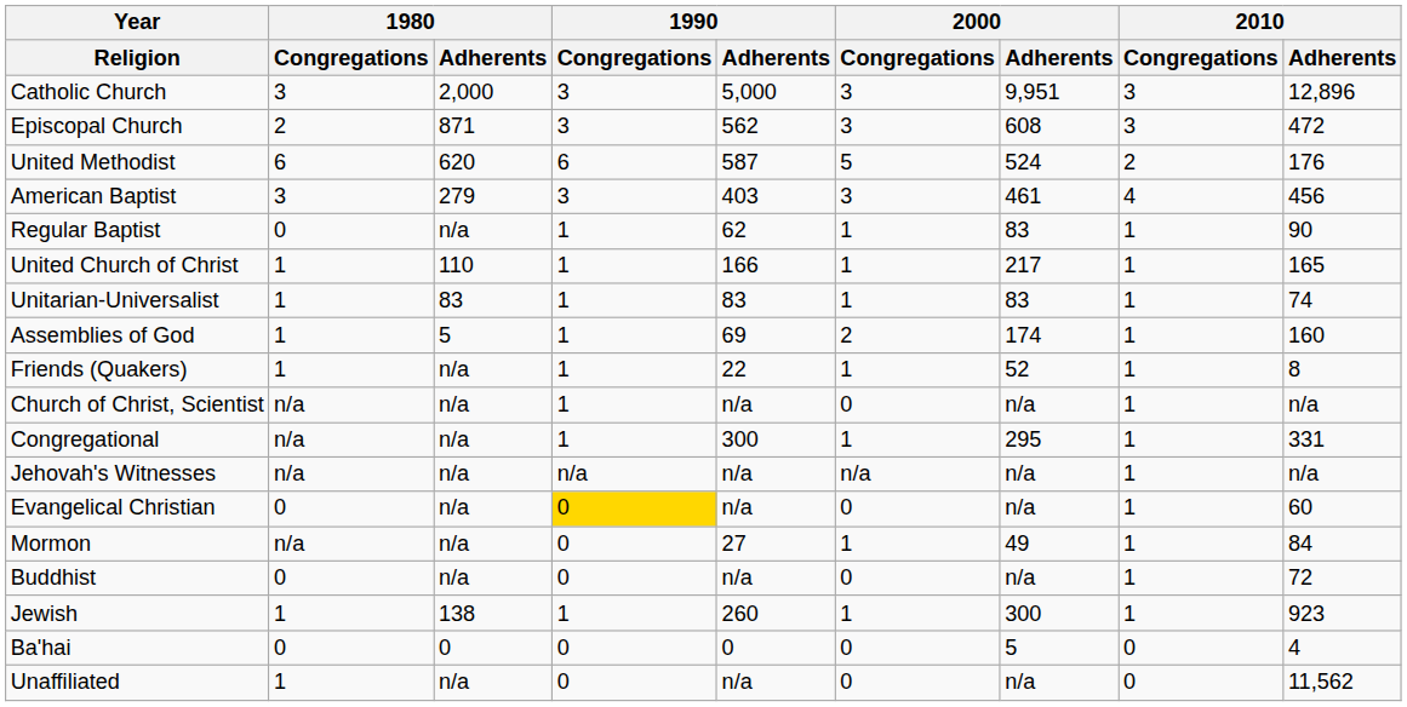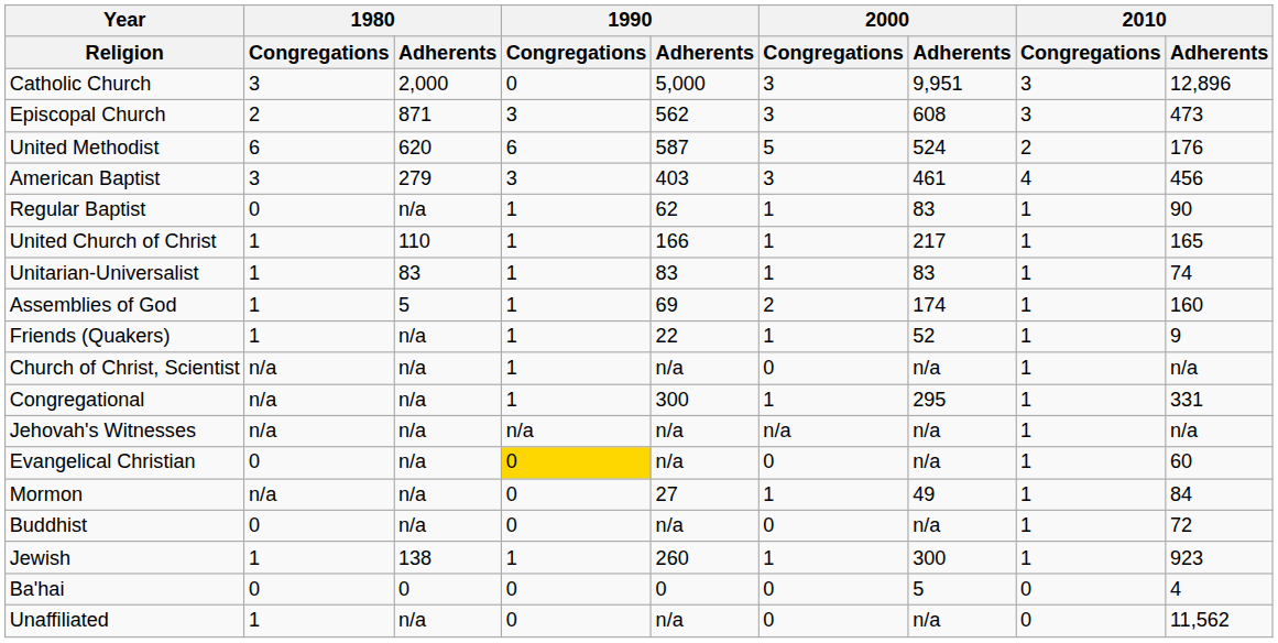 <table class="wikitable sortable">
 <tr>
 <th>Year</th>
 <th colspan="2">1980</th>
 <th colspan="2">1990</th>
 <th colspan="2">2000</th>
 <th colspan="2">2010</th>
 </tr>
 <tr>
 <th>Religion</th>
 <th>Congregations</th>
 <th>Adherents</th>
 <th>Congregations</th>
 <th>Adherents</th>
 <th>Congregations</th>
 <th>Adherents</th>
 <th>Congregations</th>
 <th>Adherents</th>
 </tr>
 <tr>
 <td>Catholic Church</td>
 <td>3</td>
 <td>2,000</td>
-<td>3</td>
+<td>0</td>
 <td>5,000</td>
 <td>3</td>
 <td>9,951</td>
 <td>3</td>
 <td>12,896</td>
 </tr>
 <tr>
 <td>Episcopal Church</td>
 <td>2</td>
 <td>871</td>
 <td>3</td>
 <td>562</td>
 <td>3</td>
 <td>608</td>
 <td>3</td>
-<td>472</td>
+<td>473</td>
 </tr>
 <tr>
 <td>United Methodist</td>
 <td>6</td>
 <td>620</td>
 <td>6</td>
 <td>587</td>
 <td>5</td>
 <td>524</td>
 <td>2</td>
 <td>176</td>
 </tr>
 <tr>
 <td>American Baptist</td>
 <td>3</td>
 <td>279</td>
 <td>3</td>
 <td>403</td>
 <td>3</td>
 <td>461</td>
 <td>4</td>
 <td>456</td>
 </tr>
 <tr>
 <td>Regular Baptist</td>
 <td>0</td>
 <td>n/a</td>
 <td>1</td>
 <td>62</td>
 <td>1</td>
 <td>83</td>
 <td>1</td>
 <td>90</td>
 </tr>
 <tr>
 <td>United Church of Christ</td>
 <td>1</td>
 <td>110</td>
 <td>1</td>
 <td>166</td>
 <td>1</td>
 <td>217</td>
 <td>1</td>
 <td>165</td>
 </tr>
 <tr>
 <td>Unitarian-Universalist</td>
 <td>1</td>
 <td>83</td>
 <td>1</td>
 <td>83</td>
 <td>1</td>
 <td>83</td>
 <td>1</td>
 <td>74</td>
 </tr>
 <tr>
 <td>Assemblies of God</td>
 <td>1</td>
 <td>5</td>
 <td>1</td>
 <td>69</td>
 <td>2</td>
 <td>174</td>
 <td>1</td>
 <td>160</td>
 </tr>
 <tr>
 <td>Friends (Quakers)</td>
 <td>1</td>
 <td>n/a</td>
 <td>1</td>
 <td>22</td>
 <td>1</td>
 <td>52</td>
 <td>1</td>
-<td>8</td>
+<td>9</td>
 </tr>
 <tr>
 <td>Church of Christ, Scientist</td>
 <td>n/a</td>
 <td>n/a</td>
 <td>1</td>
 <td>n/a</td>
 <td>0</td>
 <td>n/a</td>
 <td>1</td>
 <td>n/a</td>
 </tr>
 <tr>
 <td>Congregational</td>
 <td>n/a</td>
 <td>n/a</td>
 <td>1</td>
 <td>300</td>
 <td>1</td>
 <td>295</td>
 <td>1</td>
 <td>331</td>
 </tr>
 <tr>
 <td>Jehovah's Witnesses</td>
 <td>n/a</td>
 <td>n/a</td>
 <td>n/a</td>
 <td>n/a</td>
 <td>n/a</td>
 <td>n/a</td>
 <td>1</td>
 <td>n/a</td>
 </tr>
 <tr>
 <td>Evangelical Christian</td>
 <td>0</td>
 <td>n/a</td>
 <td style="background: gold;">0</td>
 <td>n/a</td>
 <td>0</td>
 <td>n/a</td>
 <td>1</td>
 <td>60</td>
 </tr>
 <tr>
 <td>Mormon</td>
 <td>n/a</td>
 <td>n/a</td>
 <td>0</td>
 <td>27</td>
 <td>1</td>
 <td>49</td>
 <td>1</td>
 <td>84</td>
 </tr>
 <tr>
 <td>Buddhist</td>
 <td>0</td>
 <td>n/a</td>
 <td>0</td>
 <td>n/a</td>
 <td>0</td>
 <td>n/a</td>
 <td>1</td>
 <td>72</td>
 </tr>
 <tr>
 <td>Jewish</td>
 <td>1</td>
 <td>138</td>
 <td>1</td>
 <td>260</td>
 <td>1</td>
 <td>300</td>
 <td>1</td>
 <td>923</td>
 </tr>
 <tr>
 <td>Ba'hai</td>
 <td>0</td>
 <td>0</td>
 <td>0</td>
 <td>0</td>
 <td>0</td>
 <td>5</td>
 <td>0</td>
 <td>4</td>
 </tr>
 <tr>
 <td>Unaffiliated</td>
 <td>1</td>
 <td>n/a</td>
 <td>0</td>
 <td>n/a</td>
 <td>0</td>
 <td>n/a</td>
 <td>0</td>
 <td>11,562</td>
 </tr>
 </table>
